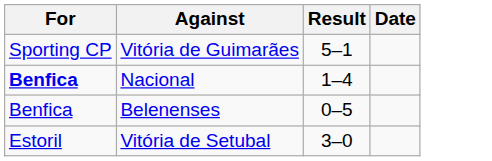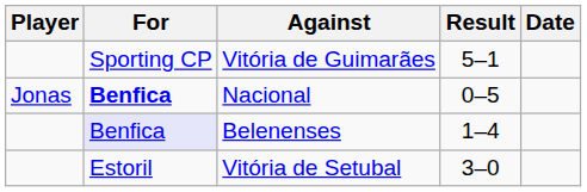 <table class="wikitable sortable">
 <tr>
+<th>Player</th>
 <th>For</th>
 <th>Against</th>
 <th style="text-align:center">Result</th>
 <th>Date</th>
 </tr>
 <tr>
+<td> </td>
 <td><a href='#'>Sporting CP</a></td>
 <td><a href='#'>Vitória de Guimarães</a></td>
 <td style="text-align:center;">5–1</td>
 <td></td>
 </tr>
 <tr>
+<td> <a href='#'>Jonas</a></td>
 <td><strong><a href='#'>Benfica</a></strong></td>
 <td><a href='#'>Nacional</a></td>
+<td style="text-align:center;">0–5</td>
+<td></td>
+</tr>
+<tr>
+<td> </td>
+<td style="background: lavender;"><a href='#'>Benfica</a></td>
+<td><a href='#'>Belenenses</a></td>
 <td style="text-align:center;">1–4</td>
 <td></td>
 </tr>
 <tr>
-<td><a href='#'>Benfica</a></td>
-<td><a href='#'>Belenenses</a></td>
-<td style="text-align:center;">0–5</td>
-<td></td>
-</tr>
-<tr>
+<td> </td>
 <td><a href='#'>Estoril</a></td>
 <td><a href='#'>Vitória de Setubal</a></td>
 <td style="text-align:center;">3–0</td>
 <td></td>
 </tr>
 </table>
